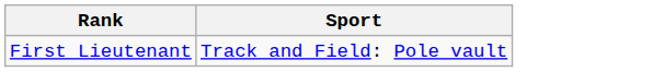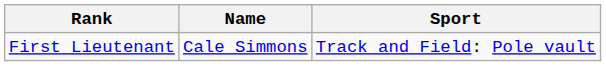 <table class="wikitable sortable">
 <tr>
 <th>Rank</th>
+<th>Name</th>
 <th>Sport</th>
 </tr>
 <tr>
 <td> <a href='#'>First Lieutenant</a></td>
+<td data-sort-value="Simmons, Cale"><a href='#'>Cale Simmons</a></td>
 <td> <a href='#'>Track and Field</a>: <a href='#'>Pole vault</a></td>
 </tr>
 </table>
